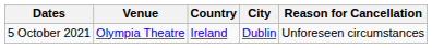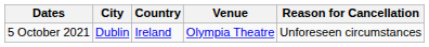 <table class="wikitable">
 <tr>
 <th>Dates</th>
+<th>City</th>
+<th>Country</th>
 <th>Venue</th>
-<th>Country</th>
-<th>City</th>
 <th>Reason for Cancellation</th>
 </tr>
 <tr>
 <td>5 October 2021</td>
+<td><a href='#'>Dublin</a></td>
+<td><a href='#'>Ireland</a></td>
 <td><a href='#'>Olympia Theatre</a></td>
-<td><a href='#'>Ireland</a></td>
-<td><a href='#'>Dublin</a></td>
 <td>Unforeseen circumstances</td>
 </tr>
 </table>
